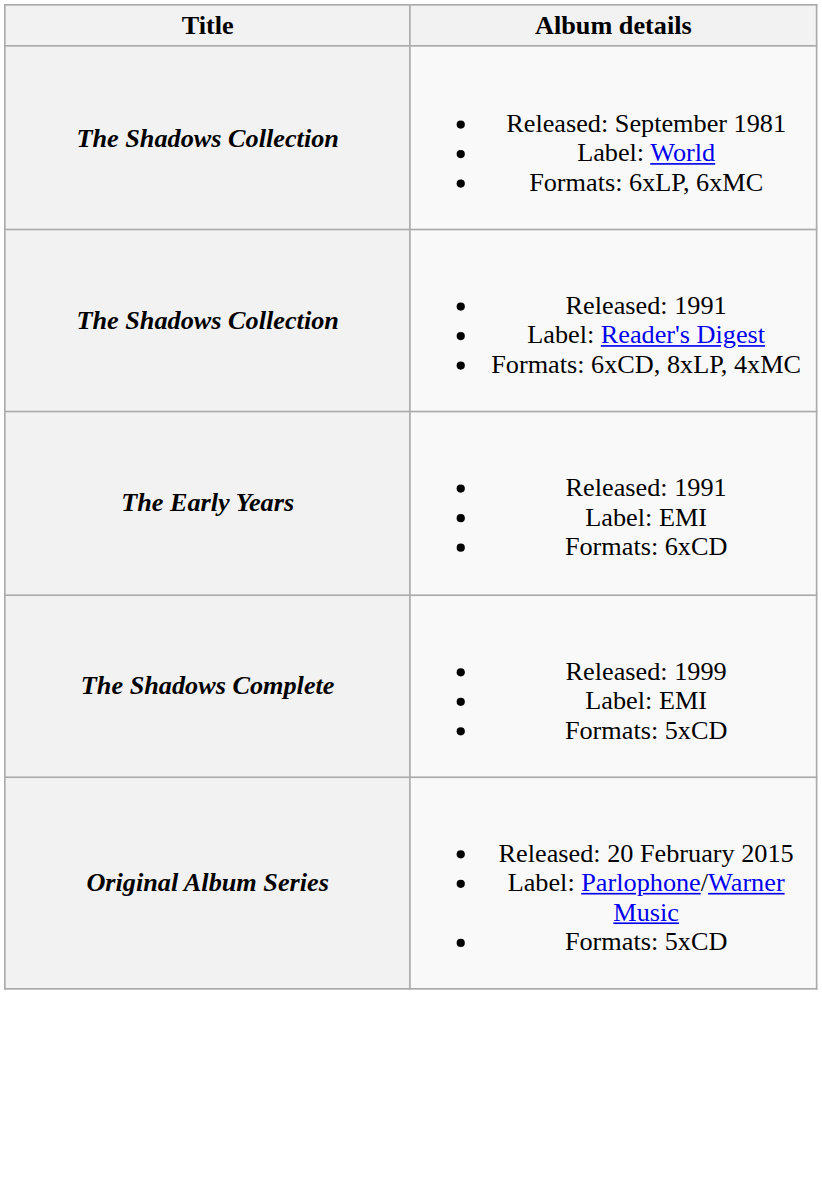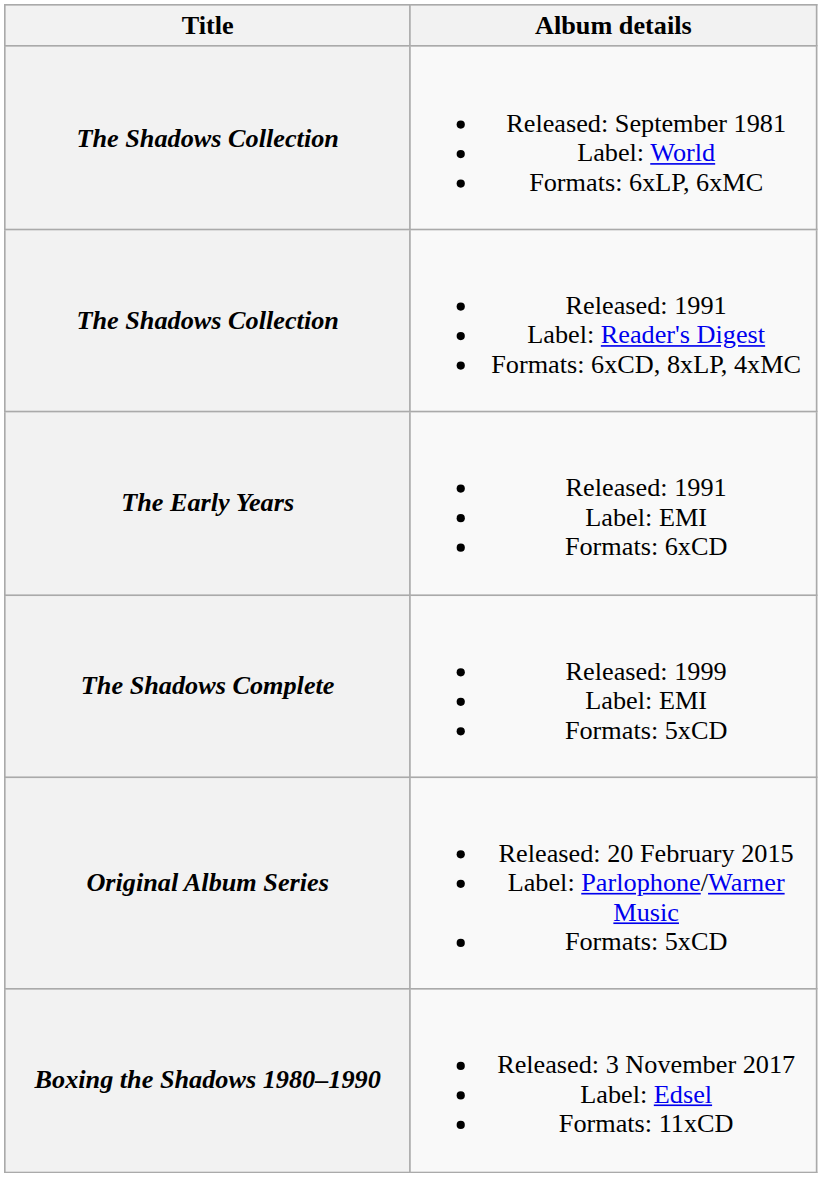 <table class="wikitable plainrowheaders" style="text-align:center;">
 <tr>
 <th scope="col" style="width:15em;">Title</th>
 <th scope="col" style="width:15em;">Album details</th>
 </tr>
 <tr>
 <th scope="row"><em>The Shadows Collection</em></th>
 <td><br><ul><li>Released: September 1981</li><li>Label: <a href='#'>World</a></li><li>Formats: 6xLP, 6xMC</li></ul></td>
 </tr>
 <tr>
 <th scope="row"><em>The Shadows Collection</em></th>
 <td><br><ul><li>Released: 1991</li><li>Label: <a href='#'>Reader's Digest</a></li><li>Formats: 6xCD, 8xLP, 4xMC</li></ul></td>
 </tr>
 <tr>
 <th scope="row"><em>The Early Years</em></th>
 <td><br><ul><li>Released: 1991</li><li>Label: EMI</li><li>Formats: 6xCD</li></ul></td>
 </tr>
 <tr>
 <th scope="row"><em>The Shadows Complete</em></th>
 <td><br><ul><li>Released: 1999</li><li>Label: EMI</li><li>Formats: 5xCD</li></ul></td>
 </tr>
 <tr>
 <th scope="row"><em>Original Album Series</em></th>
 <td><br><ul><li>Released: 20 February 2015</li><li>Label: <a href='#'>Parlophone</a>/<a href='#'>Warner Music</a></li><li>Formats: 5xCD</li></ul></td>
 </tr>
+<tr>
+<th scope="row"><em>Boxing the Shadows 1980–1990</em></th>
+<td><br><ul><li>Released: 3 November 2017</li><li>Label: <a href='#'>Edsel</a></li><li>Formats: 11xCD</li></ul></td>
+</tr>
 </table>
